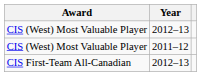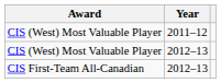 <table class="wikitable">
 <tr>
 <th>Award</th>
 <th>Year</th>
 <th></th>
 </tr>
 <tr>
 <td><a href='#'>CIS</a> (West) Most Valuable Player</td>
-<td>2012–13</td>
+<td>2011–12</td>
 <td></td>
 </tr>
 <tr>
 <td><a href='#'>CIS</a> (West) Most Valuable Player</td>
-<td>2011–12</td>
+<td>2012–13</td>
 <td></td>
 </tr>
 <tr>
 <td><a href='#'>CIS</a> First-Team All-Canadian</td>
 <td>2012–13</td>
 <td></td>
 </tr>
 </table>
